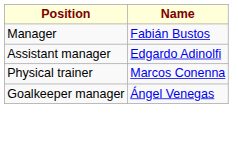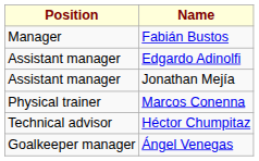 <table class="wikitable">
 <tr>
 <th style="color:#800000; background:#FFFFDA;">Position</th>
 <th style="color:#800000; background:#FFFFDA;">Name</th>
 </tr>
 <tr>
 <td>Manager</td>
 <td> <a href='#'>Fabián Bustos</a></td>
 </tr>
 <tr>
 <td>Assistant manager</td>
 <td> <a href='#'>Edgardo Adinolfi</a></td>
 </tr>
 <tr>
+<td>Assistant manager</td>
+<td> Jonathan Mejía</td>
+</tr>
+<tr>
 <td>Physical trainer</td>
 <td> <a href='#'>Marcos Conenna</a></td>
+</tr>
+<tr>
+<td>Technical advisor</td>
+<td> <a href='#'>Héctor Chumpitaz</a></td>
 </tr>
 <tr>
 <td>Goalkeeper manager</td>
 <td> <a href='#'>Ángel Venegas</a></td>
 </tr>
 </table>
